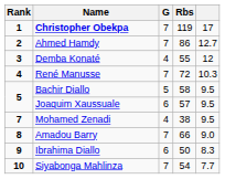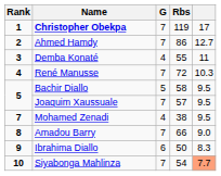 <table class="wikitable" style="text-align:center; font-size:90%;">
 <tr>
 <th width=10px>Rank</th>
 <th width=180px>Name</th>
 <th width=15px>G</th>
 <th width=10px>Rbs</th>
 <th width=10px></th>
 </tr>
 <tr>
 <td><strong>1</strong></td>
 <td align=left> <strong><a href='#'>Christopher Obekpa</a></strong></td>
 <td>7</td>
 <td>119</td>
 <td>17</td>
 </tr>
 <tr>
 <td><strong>2</strong></td>
 <td align=left> <a href='#'>Ahmed Hamdy</a></td>
 <td>7</td>
 <td>86</td>
 <td>12.7</td>
 </tr>
 <tr>
 <td><strong>3</strong></td>
 <td align=left> <a href='#'>Demba Konaté</a></td>
 <td>4</td>
 <td>55</td>
-<td>12</td>
+<td>11</td>
 </tr>
 <tr>
 <td><strong>4</strong></td>
 <td align=left> <a href='#'>René Manusse</a></td>
 <td>7</td>
 <td>72</td>
 <td>10.3</td>
 </tr>
 <tr>
 <td rowspan=2><strong>5</strong></td>
 <td align=left> <a href='#'>Bachir Diallo</a></td>
 <td>5</td>
 <td>58</td>
 <td>9.5</td>
 </tr>
 <tr>
 <td align=left> <a href='#'>Joaquim Xaussuale</a></td>
-<td>6</td>
+<td>7</td>
 <td>57</td>
 <td>9.5</td>
 </tr>
 <tr>
 <td><strong>7</strong></td>
 <td align=left> <a href='#'>Mohamed Zenadi</a></td>
 <td>4</td>
 <td>38</td>
 <td>9.5</td>
 </tr>
 <tr>
 <td><strong>8</strong></td>
 <td align=left> <a href='#'>Amadou Barry</a></td>
 <td>7</td>
 <td>66</td>
 <td>9.0</td>
 </tr>
 <tr>
 <td><strong>9</strong></td>
 <td align=left> <a href='#'>Ibrahima Diallo</a></td>
 <td>6</td>
 <td>50</td>
 <td>8.3</td>
 </tr>
 <tr>
 <td><strong>10</strong></td>
 <td align=left> <a href='#'>Siyabonga Mahlinza</a></td>
 <td>7</td>
 <td>54</td>
-<td>7.7</td>
+<td style="background: lightsalmon;">7.7</td>
 </tr>
 </table>
